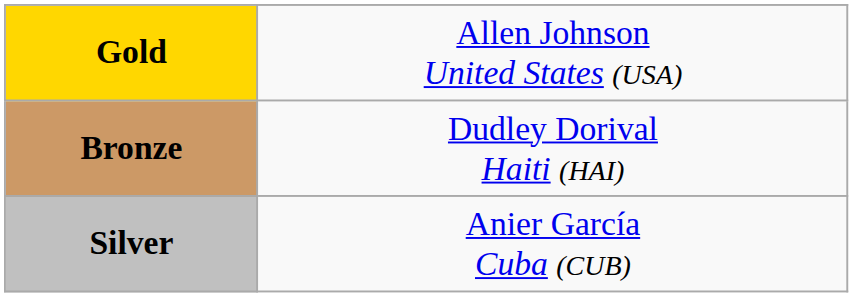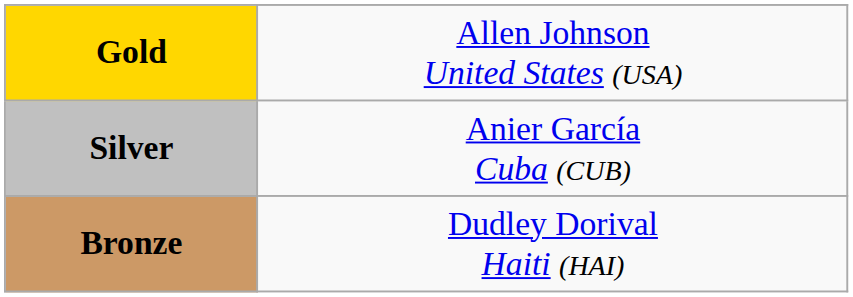 <table class="wikitable" style=" text-align:center; font-size:110%;" width="35%">
 <tr>
 <td bgcolor="gold"><strong>Gold</strong></td>
 <td> <a href='#'>Allen Johnson</a><br><em><a href='#'>United States</a> <small>(USA)</small></em></td>
 </tr>
 <tr>
+<td bgcolor="silver"><strong>Silver</strong></td>
+<td> <a href='#'>Anier García</a><br><em><a href='#'>Cuba</a> <small>(CUB)</small></em></td>
+</tr>
+<tr>
 <td bgcolor="CC9966"><strong>Bronze</strong></td>
 <td> <a href='#'>Dudley Dorival</a><br><em><a href='#'>Haiti</a> <small>(HAI)</small></em></td>
 </tr>
-<tr>
-<td bgcolor="silver"><strong>Silver</strong></td>
-<td> <a href='#'>Anier García</a><br><em><a href='#'>Cuba</a> <small>(CUB)</small></em></td>
-</tr>
 </table>
